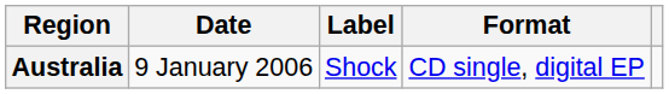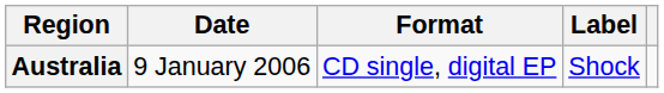 <table class="wikitable plainrowheaders">
 <tr>
 <th scope="col">Region</th>
 <th scope="col">Date</th>
+<th scope="col">Format</th>
 <th scope="col">Label</th>
-<th scope="col">Format</th>
 <th scope="col"></th>
 </tr>
 <tr>
 <th scope="row">Australia</th>
 <td>9 January 2006</td>
+<td><a href='#'>CD single</a>, <a href='#'>digital EP</a></td>
 <td><a href='#'>Shock</a></td>
-<td><a href='#'>CD single</a>, <a href='#'>digital EP</a></td>
 <td align="center"></td>
 </tr>
 </table>
